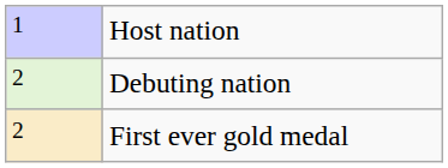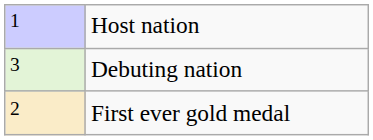 <table class="wikitable" border="solid 1px #AAAAAA" width="250px">
 <tr>
 <td style="background:#ccccff; width:3em;"><sup>1</sup></td>
 <td>Host nation</td>
 </tr>
 <tr>
-<td style="background:#e3f4d7; width:3em;"><sup>2</sup></td>
+<td style="background:#e3f4d7; width:3em;"><sup>3</sup></td>
 <td>Debuting nation</td>
 </tr>
 <tr>
 <td style="background:#faecc8; width:3em;"><sup>2</sup></td>
 <td>First ever gold medal</td>
 </tr>
 </table>
